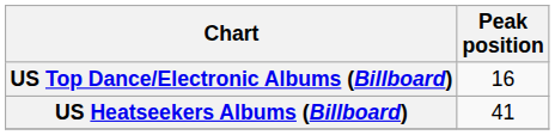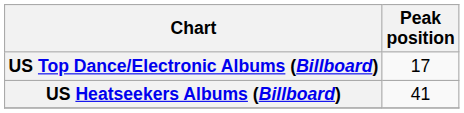 <table class="wikitable plainrowheaders sortable" style="text-align:center;" border="1">
 <tr>
 <th scope="col">Chart</th>
 <th scope="col">Peak<br>position</th>
 </tr>
 <tr>
 <th scope="row">US <a href='#'>Top Dance/Electronic Albums</a> (<em><a href='#'>Billboard</a></em>)</th>
-<td>16</td>
+<td>17</td>
 </tr>
 <tr>
 <th scope="row">US <a href='#'>Heatseekers Albums</a> (<em><a href='#'>Billboard</a></em>)</th>
 <td>41</td>
 </tr>
 <tr>
 </tr>
 </table>
